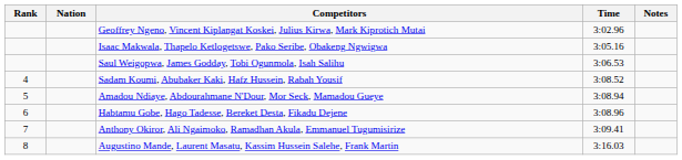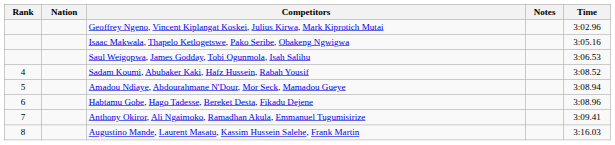 <table class="wikitable sortable" width=80% style="text-align:center; font-size:95%">
 <tr>
 <th>Rank</th>
 <th>Nation</th>
 <th>Competitors</th>
+<th>Notes</th>
 <th>Time</th>
-<th>Notes</th>
 </tr>
 <tr>
 <td></td>
 <td align=left></td>
 <td align=left><a href='#'>Geoffrey Ngeno</a>, <a href='#'>Vincent Kiplangat Koskei</a>, <a href='#'>Julius Kirwa</a>, <a href='#'>Mark Kiprotich Mutai</a></td>
+<td></td>
 <td>3:02.96</td>
-<td></td>
 </tr>
 <tr>
 <td></td>
 <td align=left></td>
 <td align=left><a href='#'>Isaac Makwala</a>, <a href='#'>Thapelo Ketlogetswe</a>, <a href='#'>Pako Seribe</a>, <a href='#'>Obakeng Ngwigwa</a></td>
+<td></td>
 <td>3:05.16</td>
-<td></td>
 </tr>
 <tr>
 <td></td>
 <td align=left></td>
 <td align=left><a href='#'>Saul Weigopwa</a>, <a href='#'>James Godday</a>, <a href='#'>Tobi Ogunmola</a>, <a href='#'>Isah Salihu</a></td>
+<td></td>
 <td>3:06.53</td>
-<td></td>
 </tr>
 <tr>
 <td>4</td>
 <td align=left></td>
 <td align=left><a href='#'>Sadam Koumi</a>, <a href='#'>Abubaker Kaki</a>, <a href='#'>Hafz Hussein</a>, <a href='#'>Rabah Yousif</a></td>
+<td></td>
 <td>3:08.52</td>
-<td></td>
 </tr>
 <tr>
 <td>5</td>
 <td align=left></td>
 <td align=left><a href='#'>Amadou Ndiaye</a>, <a href='#'>Abdourahmane N'Dour</a>, <a href='#'>Mor Seck</a>, <a href='#'>Mamadou Gueye</a></td>
+<td></td>
 <td>3:08.94</td>
-<td></td>
 </tr>
 <tr>
 <td>6</td>
 <td align=left></td>
 <td align=left><a href='#'>Habtamu Gobe</a>, <a href='#'>Hago Tadesse</a>, <a href='#'>Bereket Desta</a>, <a href='#'>Fikadu Dejene</a></td>
+<td></td>
 <td>3:08.96</td>
-<td></td>
 </tr>
 <tr>
 <td>7</td>
 <td align=left></td>
 <td align=left><a href='#'>Anthony Okiror</a>, <a href='#'>Ali Ngaimoko</a>, <a href='#'>Ramadhan Akula</a>, <a href='#'>Emmanuel Tugumisirize</a></td>
+<td></td>
 <td>3:09.41</td>
-<td></td>
 </tr>
 <tr>
 <td>8</td>
 <td align=left></td>
 <td align=left><a href='#'>Augustino Mande</a>, <a href='#'>Laurent Masatu</a>, <a href='#'>Kassim Hussein Salehe</a>, <a href='#'>Frank Martin</a></td>
+<td></td>
 <td>3:16.03</td>
-<td></td>
 </tr>
 </table>
